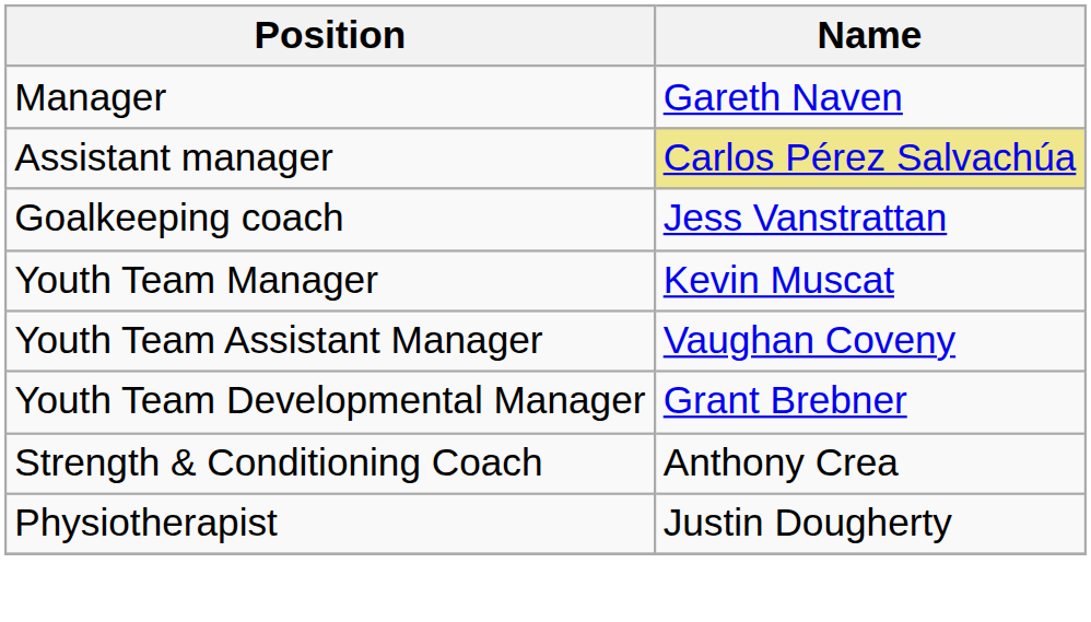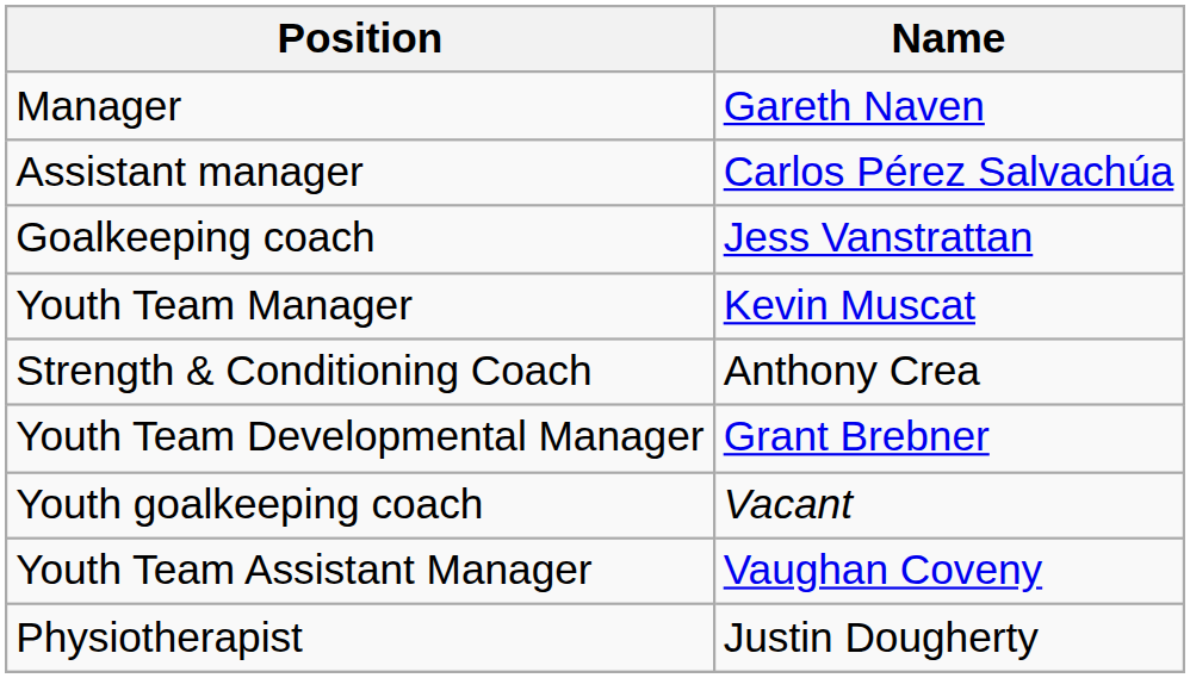 <table class="wikitable">
 <tr>
 <th>Position</th>
 <th>Name</th>
 </tr>
 <tr>
 <td>Manager</td>
 <td> <a href='#'>Gareth Naven</a></td>
 </tr>
 <tr>
 <td>Assistant manager</td>
-<td style="background: khaki;"> <a href='#'>Carlos Pérez Salvachúa</a></td>
+<td> <a href='#'>Carlos Pérez Salvachúa</a></td>
 </tr>
 <tr>
 <td>Goalkeeping coach</td>
 <td> <a href='#'>Jess Vanstrattan</a></td>
 </tr>
 <tr>
 <td>Youth Team Manager</td>
 <td> <a href='#'>Kevin Muscat</a></td>
 </tr>
 <tr>
-<td>Youth Team Assistant Manager</td>
-<td> <a href='#'>Vaughan Coveny</a></td>
+<td>Strength & Conditioning Coach</td>
+<td> Anthony Crea</td>
 </tr>
 <tr>
 <td>Youth Team Developmental Manager</td>
 <td> <a href='#'>Grant Brebner</a></td>
 </tr>
 <tr>
-<td>Strength & Conditioning Coach</td>
-<td> Anthony Crea</td>
+<td>Youth goalkeeping coach</td>
+<td><em>Vacant</em></td>
+</tr>
+<tr>
+<td>Youth Team Assistant Manager</td>
+<td> <a href='#'>Vaughan Coveny</a></td>
 </tr>
 <tr>
 <td>Physiotherapist</td>
 <td> Justin Dougherty</td>
 </tr>
 <tr>
 </tr>
 </table>
